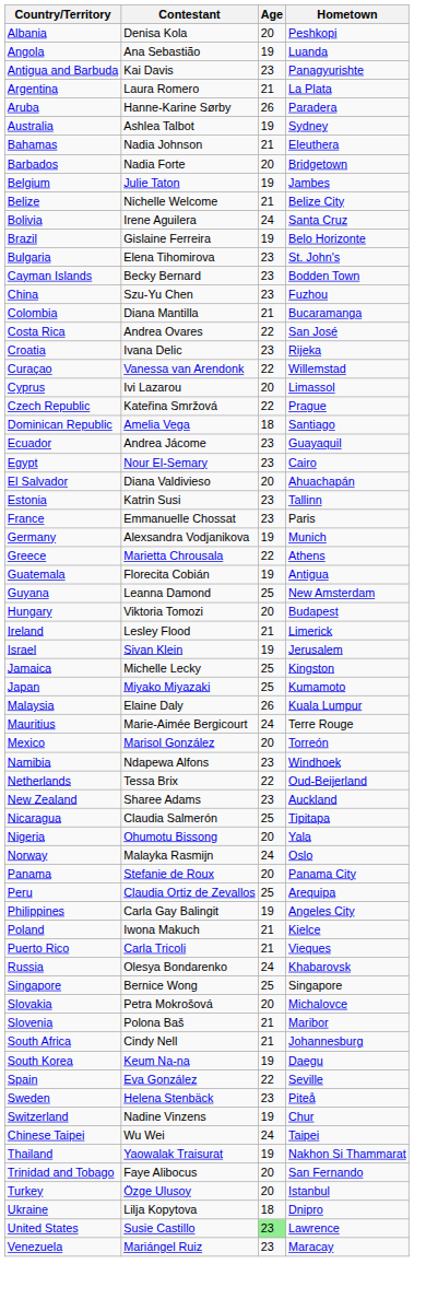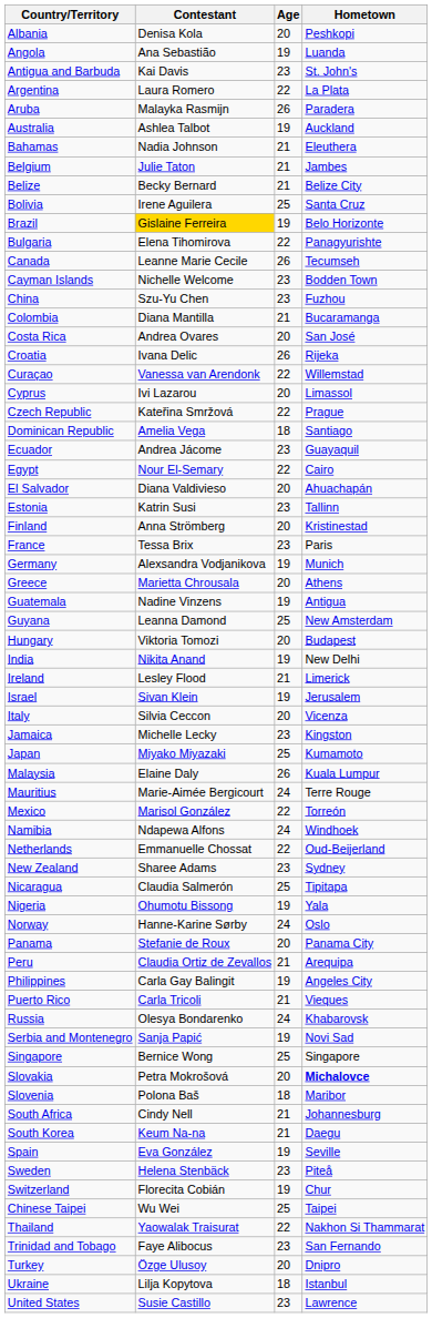 <table class="wikitable sortable" style="font-size: 95%;">
 <tr>
 <th>Country/Territory</th>
 <th>Contestant</th>
 <th>Age</th>
 <th>Hometown</th>
 </tr>
 <tr>
 <td> <a href='#'>Albania</a></td>
 <td>Denisa Kola</td>
 <td>20</td>
 <td><a href='#'>Peshkopi</a></td>
 </tr>
 <tr>
 <td> <a href='#'>Angola</a></td>
 <td>Ana Sebastião</td>
 <td>19</td>
 <td><a href='#'>Luanda</a></td>
 </tr>
 <tr>
 <td> <a href='#'>Antigua and Barbuda</a></td>
 <td>Kai Davis</td>
 <td>23</td>
-<td><a href='#'>Panagyurishte</a></td>
+<td><a href='#'>St. John's</a></td>
 </tr>
 <tr>
 <td> <a href='#'>Argentina</a></td>
 <td>Laura Romero</td>
-<td>21</td>
+<td>22</td>
 <td><a href='#'>La Plata</a></td>
 </tr>
 <tr>
 <td> <a href='#'>Aruba</a></td>
-<td>Hanne-Karine Sørby</td>
+<td>Malayka Rasmijn</td>
 <td>26</td>
 <td><a href='#'>Paradera</a></td>
 </tr>
 <tr>
 <td> <a href='#'>Australia</a></td>
 <td>Ashlea Talbot</td>
 <td>19</td>
-<td><a href='#'>Sydney</a></td>
+<td><a href='#'>Auckland</a></td>
 </tr>
 <tr>
 <td> <a href='#'>Bahamas</a></td>
 <td>Nadia Johnson</td>
 <td>21</td>
 <td><a href='#'>Eleuthera</a></td>
 </tr>
 <tr>
-<td> <a href='#'>Barbados</a></td>
-<td>Nadia Forte</td>
-<td>20</td>
-<td><a href='#'>Bridgetown</a></td>
-</tr>
-<tr>
 <td> <a href='#'>Belgium</a></td>
 <td><a href='#'>Julie Taton</a></td>
-<td>19</td>
+<td>21</td>
 <td><a href='#'>Jambes</a></td>
 </tr>
 <tr>
 <td> <a href='#'>Belize</a></td>
-<td>Nichelle Welcome</td>
+<td>Becky Bernard</td>
 <td>21</td>
 <td><a href='#'>Belize City</a></td>
 </tr>
 <tr>
 <td> <a href='#'>Bolivia</a></td>
 <td>Irene Aguilera</td>
-<td>24</td>
+<td>25</td>
 <td><a href='#'>Santa Cruz</a></td>
 </tr>
 <tr>
 <td> <a href='#'>Brazil</a></td>
-<td>Gislaine Ferreira</td>
+<td style="background: gold;">Gislaine Ferreira</td>
 <td>19</td>
 <td><a href='#'>Belo Horizonte</a></td>
 </tr>
 <tr>
 <td> <a href='#'>Bulgaria</a></td>
 <td>Elena Tihomirova</td>
-<td>23</td>
-<td><a href='#'>St. John's</a></td>
+<td>22</td>
+<td><a href='#'>Panagyurishte</a></td>
+</tr>
+<tr>
+<td> <a href='#'>Canada</a></td>
+<td>Leanne Marie Cecile</td>
+<td>26</td>
+<td><a href='#'>Tecumseh</a></td>
 </tr>
 <tr>
 <td> <a href='#'>Cayman Islands</a></td>
-<td>Becky Bernard</td>
+<td>Nichelle Welcome</td>
 <td>23</td>
 <td><a href='#'>Bodden Town</a></td>
 </tr>
 <tr>
 <td> <a href='#'>China</a></td>
 <td>Szu-Yu Chen</td>
 <td>23</td>
 <td><a href='#'>Fuzhou</a></td>
 </tr>
 <tr>
 <td> <a href='#'>Colombia</a></td>
 <td>Diana Mantilla</td>
 <td>21</td>
 <td><a href='#'>Bucaramanga</a></td>
 </tr>
 <tr>
 <td> <a href='#'>Costa Rica</a></td>
 <td>Andrea Ovares</td>
-<td>22</td>
+<td>20</td>
 <td><a href='#'>San José</a></td>
 </tr>
 <tr>
 <td> <a href='#'>Croatia</a></td>
 <td>Ivana Delic</td>
-<td>23</td>
+<td>26</td>
 <td><a href='#'>Rijeka</a></td>
 </tr>
 <tr>
 <td> <a href='#'>Curaçao</a></td>
 <td><a href='#'>Vanessa van Arendonk</a></td>
 <td>22</td>
 <td><a href='#'>Willemstad</a></td>
 </tr>
 <tr>
 <td> <a href='#'>Cyprus</a></td>
 <td>Ivi Lazarou</td>
 <td>20</td>
 <td><a href='#'>Limassol</a></td>
 </tr>
 <tr>
 <td> <a href='#'>Czech Republic</a></td>
 <td>Kateřina Smržová</td>
 <td>22</td>
 <td><a href='#'>Prague</a></td>
 </tr>
 <tr>
 <td> <a href='#'>Dominican Republic</a></td>
 <td><a href='#'>Amelia Vega</a></td>
 <td>18</td>
 <td><a href='#'>Santiago</a></td>
 </tr>
 <tr>
 <td> <a href='#'>Ecuador</a></td>
 <td>Andrea Jácome</td>
 <td>23</td>
 <td><a href='#'>Guayaquil</a></td>
 </tr>
 <tr>
 <td> <a href='#'>Egypt</a></td>
 <td><a href='#'>Nour El-Semary</a></td>
-<td>23</td>
+<td>22</td>
 <td><a href='#'>Cairo</a></td>
 </tr>
 <tr>
 <td> <a href='#'>El Salvador</a></td>
 <td>Diana Valdivieso</td>
 <td>20</td>
 <td><a href='#'>Ahuachapán</a></td>
 </tr>
 <tr>
 <td> <a href='#'>Estonia</a></td>
 <td>Katrin Susi</td>
 <td>23</td>
 <td><a href='#'>Tallinn</a></td>
 </tr>
 <tr>
+<td> <a href='#'>Finland</a></td>
+<td>Anna Strömberg</td>
+<td>20</td>
+<td><a href='#'>Kristinestad</a></td>
+</tr>
+<tr>
 <td> <a href='#'>France</a></td>
-<td>Emmanuelle Chossat</td>
+<td>Tessa Brix</td>
 <td>23</td>
 <td>Paris</td>
 </tr>
 <tr>
 <td> <a href='#'>Germany</a></td>
 <td>Alexsandra Vodjanikova</td>
 <td>19</td>
 <td><a href='#'>Munich</a></td>
 </tr>
 <tr>
 <td> <a href='#'>Greece</a></td>
 <td><a href='#'>Marietta Chrousala</a></td>
-<td>22</td>
+<td>20</td>
 <td><a href='#'>Athens</a></td>
 </tr>
 <tr>
 <td> <a href='#'>Guatemala</a></td>
-<td>Florecita Cobián</td>
+<td>Nadine Vinzens</td>
 <td>19</td>
 <td><a href='#'>Antigua</a></td>
 </tr>
 <tr>
 <td> <a href='#'>Guyana</a></td>
 <td>Leanna Damond</td>
 <td>25</td>
 <td><a href='#'>New Amsterdam</a></td>
 </tr>
 <tr>
 <td> <a href='#'>Hungary</a></td>
 <td>Viktoria Tomozi</td>
 <td>20</td>
 <td><a href='#'>Budapest</a></td>
 </tr>
 <tr>
+<td> <a href='#'>India</a></td>
+<td><a href='#'>Nikita Anand</a></td>
+<td>19</td>
+<td>New Delhi</td>
+</tr>
+<tr>
 <td> <a href='#'>Ireland</a></td>
 <td>Lesley Flood</td>
 <td>21</td>
 <td><a href='#'>Limerick</a></td>
 </tr>
 <tr>
 <td> <a href='#'>Israel</a></td>
 <td><a href='#'>Sivan Klein</a></td>
 <td>19</td>
 <td><a href='#'>Jerusalem</a></td>
 </tr>
 <tr>
+<td> <a href='#'>Italy</a></td>
+<td>Silvia Ceccon</td>
+<td>20</td>
+<td><a href='#'>Vicenza</a></td>
+</tr>
+<tr>
 <td> <a href='#'>Jamaica</a></td>
 <td>Michelle Lecky</td>
-<td>25</td>
+<td>23</td>
 <td><a href='#'>Kingston</a></td>
 </tr>
 <tr>
 <td> <a href='#'>Japan</a></td>
 <td><a href='#'>Miyako Miyazaki</a></td>
 <td>25</td>
 <td><a href='#'>Kumamoto</a></td>
 </tr>
 <tr>
 <td> <a href='#'>Malaysia</a></td>
 <td>Elaine Daly</td>
 <td>26</td>
 <td><a href='#'>Kuala Lumpur</a></td>
 </tr>
 <tr>
 <td> <a href='#'>Mauritius</a></td>
 <td>Marie-Aimée Bergicourt</td>
 <td>24</td>
 <td>Terre Rouge</td>
 </tr>
 <tr>
 <td> <a href='#'>Mexico</a></td>
 <td><a href='#'>Marisol González</a></td>
-<td>20</td>
+<td>22</td>
 <td><a href='#'>Torreón</a></td>
 </tr>
 <tr>
 <td> <a href='#'>Namibia</a></td>
 <td>Ndapewa Alfons</td>
-<td>23</td>
+<td>24</td>
 <td><a href='#'>Windhoek</a></td>
 </tr>
 <tr>
 <td> <a href='#'>Netherlands</a></td>
-<td>Tessa Brix</td>
+<td>Emmanuelle Chossat</td>
 <td>22</td>
 <td><a href='#'>Oud-Beijerland</a></td>
 </tr>
 <tr>
 <td> <a href='#'>New Zealand</a></td>
 <td>Sharee Adams</td>
 <td>23</td>
-<td><a href='#'>Auckland</a></td>
+<td><a href='#'>Sydney</a></td>
 </tr>
 <tr>
 <td> <a href='#'>Nicaragua</a></td>
 <td>Claudia Salmerón</td>
 <td>25</td>
 <td><a href='#'>Tipitapa</a></td>
 </tr>
 <tr>
 <td> <a href='#'>Nigeria</a></td>
 <td><a href='#'>Ohumotu Bissong</a></td>
-<td>20</td>
+<td>19</td>
 <td><a href='#'>Yala</a></td>
 </tr>
 <tr>
 <td> <a href='#'>Norway</a></td>
-<td>Malayka Rasmijn</td>
+<td>Hanne-Karine Sørby</td>
 <td>24</td>
 <td><a href='#'>Oslo</a></td>
 </tr>
 <tr>
 <td> <a href='#'>Panama</a></td>
 <td><a href='#'>Stefanie de Roux</a></td>
 <td>20</td>
 <td><a href='#'>Panama City</a></td>
 </tr>
 <tr>
 <td> <a href='#'>Peru</a></td>
 <td><a href='#'>Claudia Ortiz de Zevallos</a></td>
-<td>25</td>
+<td>21</td>
 <td><a href='#'>Arequipa</a></td>
 </tr>
 <tr>
 <td> <a href='#'>Philippines</a></td>
 <td>Carla Gay Balingit</td>
 <td>19</td>
 <td><a href='#'>Angeles City</a></td>
-</tr>
-<tr>
-<td> <a href='#'>Poland</a></td>
-<td>Iwona Makuch</td>
-<td>21</td>
-<td><a href='#'>Kielce</a></td>
 </tr>
 <tr>
 <td> <a href='#'>Puerto Rico</a></td>
 <td><a href='#'>Carla Tricoli</a></td>
 <td>21</td>
 <td><a href='#'>Vieques</a></td>
 </tr>
 <tr>
 <td> <a href='#'>Russia</a></td>
 <td>Olesya Bondarenko</td>
 <td>24</td>
 <td><a href='#'>Khabarovsk</a></td>
 </tr>
 <tr>
+<td> <a href='#'>Serbia and Montenegro</a></td>
+<td><a href='#'>Sanja Papić</a></td>
+<td>19</td>
+<td><a href='#'>Novi Sad</a></td>
+</tr>
+<tr>
 <td> <a href='#'>Singapore</a></td>
 <td>Bernice Wong</td>
 <td>25</td>
 <td>Singapore</td>
 </tr>
 <tr>
 <td> <a href='#'>Slovakia</a></td>
 <td>Petra Mokrošová</td>
 <td>20</td>
-<td><a href='#'>Michalovce</a></td>
+<td><strong><a href='#'>Michalovce</a></strong></td>
 </tr>
 <tr>
 <td> <a href='#'>Slovenia</a></td>
 <td>Polona Baš</td>
-<td>21</td>
+<td>18</td>
 <td><a href='#'>Maribor</a></td>
 </tr>
 <tr>
 <td> <a href='#'>South Africa</a></td>
 <td>Cindy Nell</td>
 <td>21</td>
 <td><a href='#'>Johannesburg</a></td>
 </tr>
 <tr>
 <td> <a href='#'>South Korea</a></td>
 <td><a href='#'>Keum Na-na</a></td>
-<td>19</td>
+<td>21</td>
 <td><a href='#'>Daegu</a></td>
 </tr>
 <tr>
 <td> <a href='#'>Spain</a></td>
 <td><a href='#'>Eva González</a></td>
-<td>22</td>
+<td>19</td>
 <td><a href='#'>Seville</a></td>
 </tr>
 <tr>
 <td> <a href='#'>Sweden</a></td>
 <td><a href='#'>Helena Stenbäck</a></td>
 <td>23</td>
 <td><a href='#'>Piteå</a></td>
 </tr>
 <tr>
 <td> <a href='#'>Switzerland</a></td>
-<td>Nadine Vinzens</td>
+<td>Florecita Cobián</td>
 <td>19</td>
 <td><a href='#'>Chur</a></td>
 </tr>
 <tr>
 <td> <a href='#'>Chinese Taipei</a></td>
 <td>Wu Wei</td>
-<td>24</td>
+<td>25</td>
 <td><a href='#'>Taipei</a></td>
 </tr>
 <tr>
 <td> <a href='#'>Thailand</a></td>
 <td><a href='#'>Yaowalak Traisurat</a></td>
-<td>19</td>
+<td>22</td>
 <td><a href='#'>Nakhon Si Thammarat</a></td>
 </tr>
 <tr>
 <td> <a href='#'>Trinidad and Tobago</a></td>
 <td>Faye Alibocus</td>
-<td>20</td>
+<td>23</td>
 <td><a href='#'>San Fernando</a></td>
 </tr>
 <tr>
 <td> <a href='#'>Turkey</a></td>
 <td><a href='#'>Özge Ulusoy</a></td>
 <td>20</td>
-<td><a href='#'>Istanbul</a></td>
+<td><a href='#'>Dnipro</a></td>
 </tr>
 <tr>
 <td> <a href='#'>Ukraine</a></td>
 <td>Lilja Kopytova</td>
 <td>18</td>
-<td><a href='#'>Dnipro</a></td>
+<td><a href='#'>Istanbul</a></td>
 </tr>
 <tr>
 <td> <a href='#'>United States</a></td>
 <td><a href='#'>Susie Castillo</a></td>
-<td style="background: lightgreen;">23</td>
+<td>23</td>
 <td><a href='#'>Lawrence</a></td>
 </tr>
-<tr>
-<td> <a href='#'>Venezuela</a></td>
-<td><a href='#'>Mariángel Ruiz</a></td>
-<td>23</td>
-<td><a href='#'>Maracay</a></td>
-</tr>
 </table>
